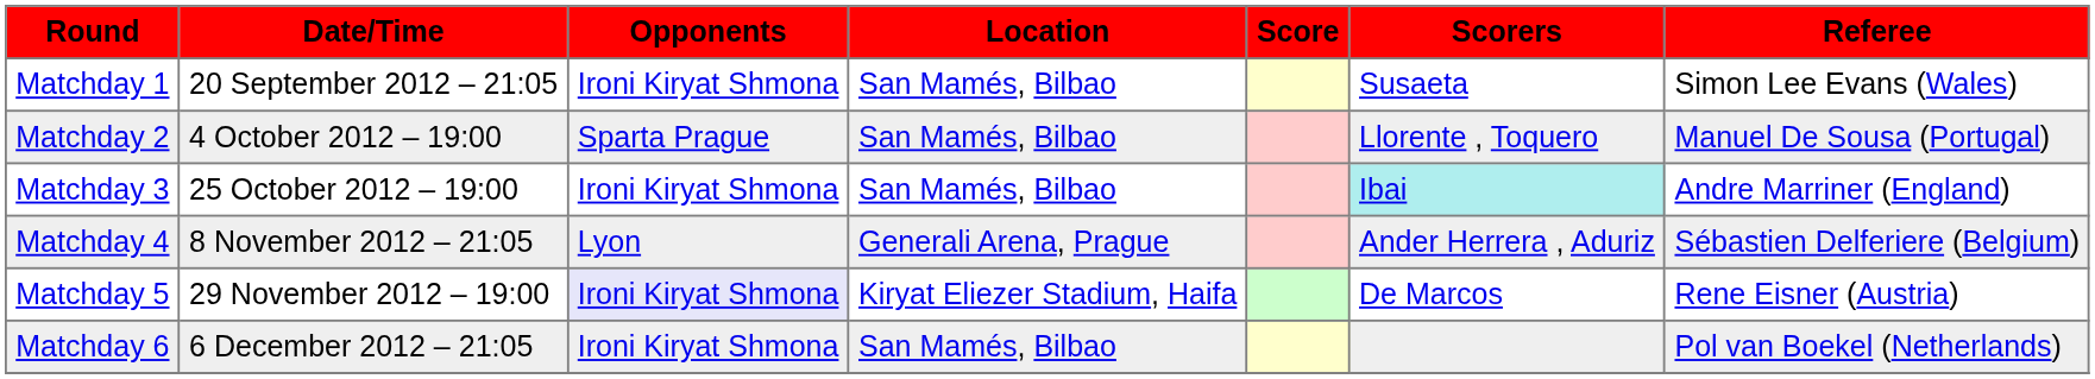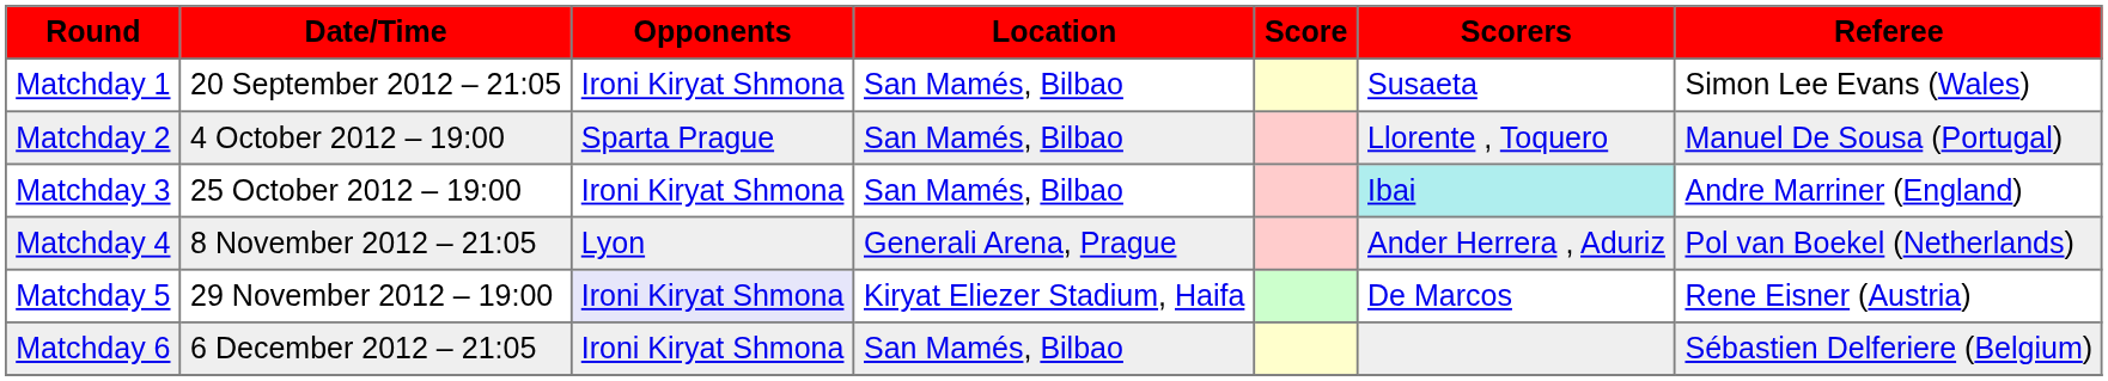 <table cellpadding="4" cellspacing="0" border="1" style="text-align: left; font-size: 85%; border: gray solid 1px; border-collapse: collapse;">
 <tr align="center" bgcolor="#FF0000">
 <th>Round</th>
 <th>Date/Time</th>
 <th>Opponents</th>
 <th>Location</th>
 <th>Score</th>
 <th>Scorers</th>
 <th>Referee</th>
 </tr>
 <tr>
 <td><a href='#'>Matchday 1</a></td>
 <td>20 September 2012 – 21:05</td>
 <td> <a href='#'>Ironi Kiryat Shmona</a></td>
 <td><a href='#'>San Mamés</a>, <a href='#'>Bilbao</a></td>
 <td bgcolor="#FFFFCC"></td>
 <td><a href='#'>Susaeta</a> </td>
 <td>Simon Lee Evans (<a href='#'>Wales</a>)</td>
 </tr>
 <tr bgcolor="#EFEFEF">
 <td><a href='#'>Matchday 2</a></td>
 <td>4 October 2012 – 19:00</td>
 <td> <a href='#'>Sparta Prague</a></td>
 <td><a href='#'>San Mamés</a>, <a href='#'>Bilbao</a></td>
 <td bgcolor="#FFCCCC"></td>
 <td><a href='#'>Llorente</a> , <a href='#'>Toquero</a> </td>
 <td><a href='#'>Manuel De Sousa</a> (<a href='#'>Portugal</a>)</td>
 </tr>
 <tr>
 <td><a href='#'>Matchday 3</a></td>
 <td>25 October 2012 – 19:00</td>
 <td> <a href='#'>Ironi Kiryat Shmona</a></td>
 <td><a href='#'>San Mamés</a>, <a href='#'>Bilbao</a></td>
 <td bgcolor="#FFCCCC"></td>
 <td style="background: paleturquoise;"><a href='#'>Ibai</a> </td>
 <td><a href='#'>Andre Marriner</a> (<a href='#'>England</a>)</td>
 </tr>
 <tr bgcolor="#EFEFEF">
 <td><a href='#'>Matchday 4</a></td>
 <td>8 November 2012 – 21:05</td>
 <td> <a href='#'>Lyon</a></td>
 <td><a href='#'>Generali Arena</a>, <a href='#'>Prague</a></td>
 <td bgcolor="#FFCCCC"></td>
 <td><a href='#'>Ander Herrera</a> , <a href='#'>Aduriz</a> </td>
-<td><a href='#'>Sébastien Delferiere</a> (<a href='#'>Belgium</a>)</td>
+<td><a href='#'>Pol van Boekel</a> (<a href='#'>Netherlands</a>)</td>
 </tr>
 <tr>
 <td><a href='#'>Matchday 5</a></td>
 <td>29 November 2012 – 19:00</td>
 <td style="background: lavender;"> <a href='#'>Ironi Kiryat Shmona</a></td>
 <td><a href='#'>Kiryat Eliezer Stadium</a>, <a href='#'>Haifa</a></td>
 <td bgcolor="#CCFFCC"></td>
 <td><a href='#'>De Marcos</a> </td>
 <td><a href='#'>Rene Eisner</a> (<a href='#'>Austria</a>)</td>
 </tr>
 <tr bgcolor="#EFEFEF">
 <td><a href='#'>Matchday 6</a></td>
 <td>6 December 2012 – 21:05</td>
 <td> <a href='#'>Ironi Kiryat Shmona</a></td>
 <td><a href='#'>San Mamés</a>, <a href='#'>Bilbao</a></td>
 <td bgcolor="#FFFFCC"></td>
 <td></td>
-<td><a href='#'>Pol van Boekel</a> (<a href='#'>Netherlands</a>)</td>
+<td><a href='#'>Sébastien Delferiere</a> (<a href='#'>Belgium</a>)</td>
 </tr>
 <tr>
 </tr>
 </table>
